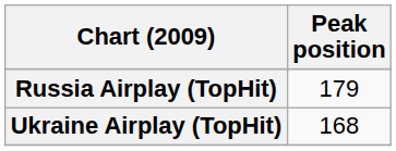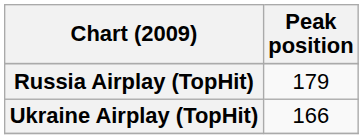 <table class="wikitable sortable plainrowheaders" style="text-align:center">
 <tr>
 <th scope="col">Chart (2009)</th>
 <th scope="col">Peak<br>position</th>
 </tr>
 <tr>
 </tr>
 <tr>
 <th scope="row">Russia Airplay (TopHit)</th>
 <td>179</td>
 </tr>
 <tr>
 <th scope="row">Ukraine Airplay (TopHit)</th>
-<td>168</td>
+<td>166</td>
 </tr>
 <tr>
 </tr>
 </table>
